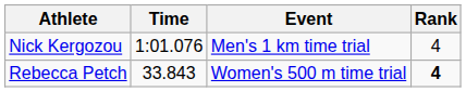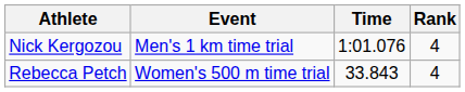 <table class="wikitable" style="font-size:90%;">
 <tr>
 <th>Athlete</th>
+<th>Event</th>
 <th>Time</th>
-<th>Event</th>
 <th>Rank</th>
 </tr>
 <tr align=center>
 <td align=left><a href='#'>Nick Kergozou</a></td>
+<td align=left><a href='#'>Men's 1 km time trial</a></td>
 <td>1:01.076</td>
-<td align=left><a href='#'>Men's 1 km time trial</a></td>
 <td>4</td>
 </tr>
 <tr align=center>
 <td align=left><a href='#'>Rebecca Petch</a></td>
+<td align=left><a href='#'>Women's 500 m time trial</a></td>
 <td>33.843</td>
-<td align=left><a href='#'>Women's 500 m time trial</a></td>
-<td><strong>4</strong></td>
+<td>4</td>
 </tr>
 </table>
